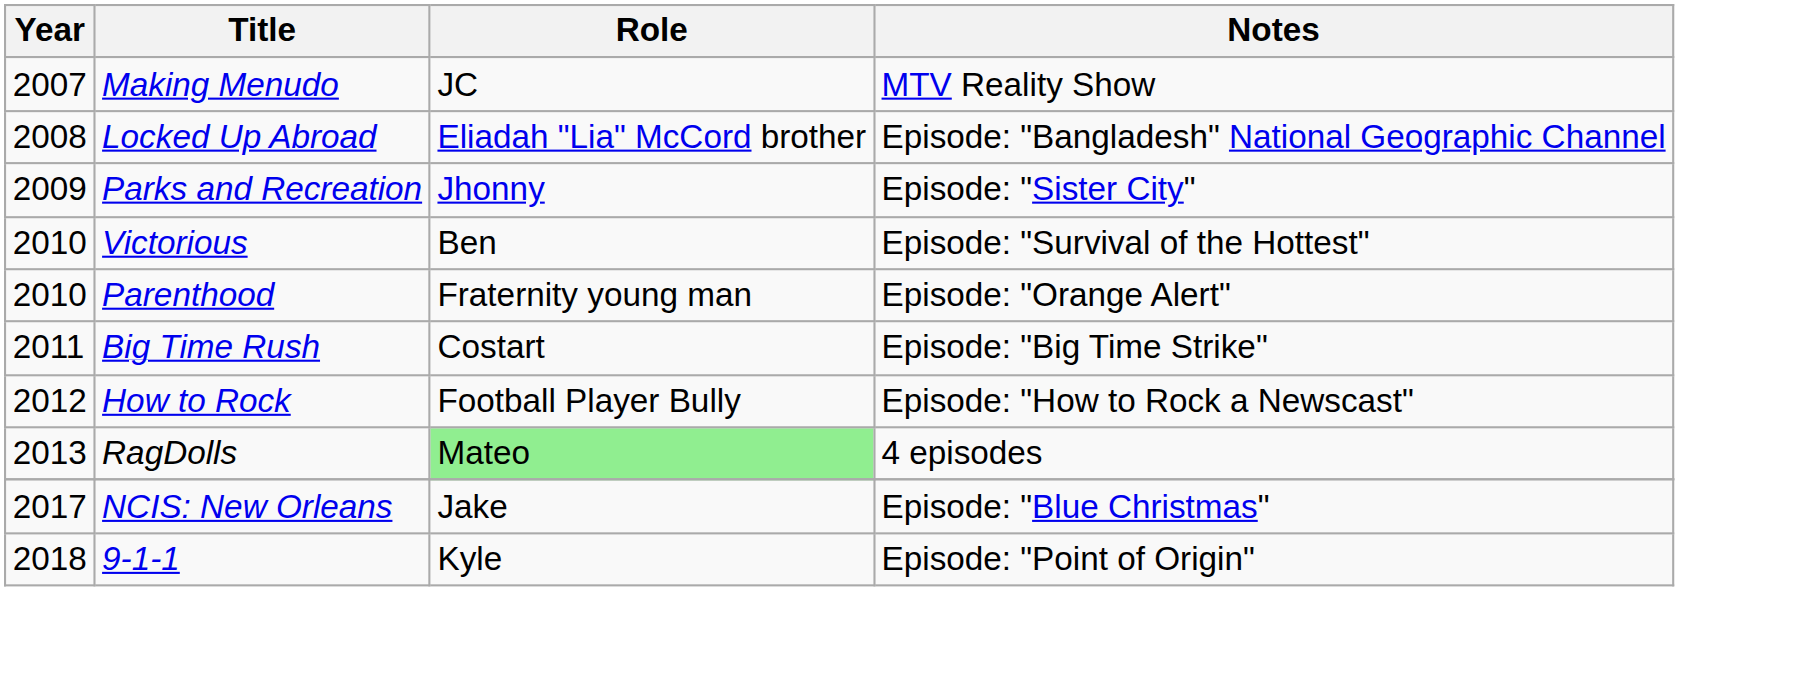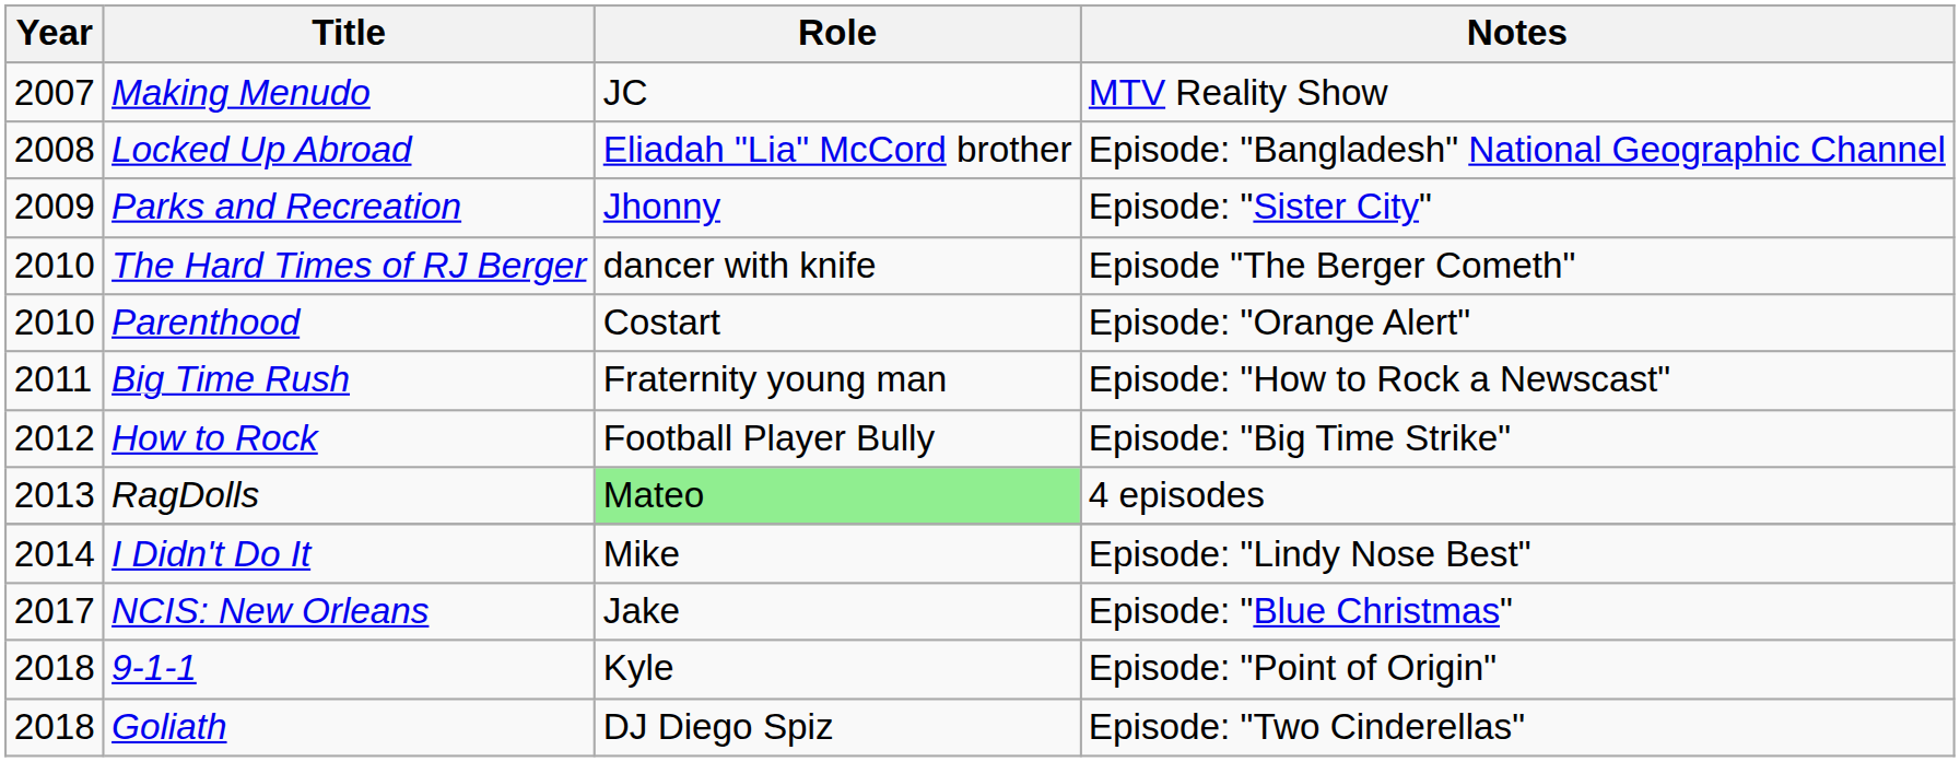 <table class="wikitable sortable">
 <tr>
 <th>Year</th>
 <th>Title</th>
 <th>Role</th>
 <th scope="col" class="unsortable">Notes</th>
 </tr>
 <tr>
 <td>2007</td>
 <td><em><a href='#'>Making Menudo</a></em></td>
 <td>JC</td>
 <td><a href='#'>MTV</a> Reality Show</td>
 </tr>
 <tr>
 <td>2008</td>
 <td><em><a href='#'>Locked Up Abroad</a></em></td>
 <td><a href='#'>Eliadah "Lia" McCord</a> brother</td>
 <td>Episode: "Bangladesh" <a href='#'>National Geographic Channel</a></td>
 </tr>
 <tr |->
 <td>2009</td>
 <td><em><a href='#'>Parks and Recreation</a></em></td>
 <td><a href='#'>Jhonny</a></td>
 <td>Episode: "<a href='#'>Sister City</a>"</td>
 </tr>
 <tr>
 <td>2010</td>
-<td><em><a href='#'>Victorious</a></em></td>
-<td>Ben</td>
-<td>Episode: "Survival of the Hottest"</td>
+<td><em><a href='#'>The Hard Times of RJ Berger</a></em></td>
+<td>dancer with knife</td>
+<td>Episode "The Berger Cometh"</td>
 </tr>
 <tr>
 <td>2010</td>
 <td><em><a href='#'>Parenthood</a></em></td>
-<td>Fraternity young man</td>
+<td>Costart</td>
 <td>Episode: "Orange Alert"</td>
 </tr>
 <tr>
 <td>2011</td>
 <td><em><a href='#'>Big Time Rush</a></em></td>
-<td>Costart</td>
-<td>Episode: "Big Time Strike"</td>
+<td>Fraternity young man</td>
+<td>Episode: "How to Rock a Newscast"</td>
 </tr>
 <tr>
 <td>2012</td>
 <td><em><a href='#'>How to Rock</a></em></td>
 <td>Football Player Bully</td>
-<td>Episode: "How to Rock a Newscast"</td>
+<td>Episode: "Big Time Strike"</td>
 </tr>
 <tr>
 <td>2013</td>
 <td><em>RagDolls</em></td>
 <td style="background: lightgreen;">Mateo</td>
 <td>4 episodes</td>
 </tr>
 <tr>
+</tr>
+<tr>
+<td>2014</td>
+<td><em><a href='#'>I Didn't Do It</a></em></td>
+<td>Mike</td>
+<td>Episode: "Lindy Nose Best"</td>
 </tr>
 <tr>
 <td>2017</td>
 <td><em><a href='#'>NCIS: New Orleans</a></em></td>
 <td>Jake</td>
 <td>Episode: "<a href='#'>Blue Christmas</a>"</td>
 </tr>
 <tr>
 <td>2018</td>
 <td><em><a href='#'>9-1-1</a></em></td>
 <td>Kyle</td>
 <td>Episode: "Point of Origin"</td>
 </tr>
+<tr>
+<td>2018</td>
+<td><em><a href='#'>Goliath</a></em></td>
+<td>DJ Diego Spiz</td>
+<td>Episode: "Two Cinderellas"</td>
+</tr>
 </table>
